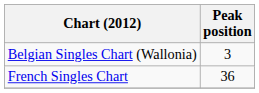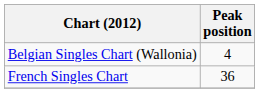 <table class="wikitable sortable">
 <tr>
 <th>Chart (2012)</th>
 <th>Peak<br>position</th>
 </tr>
 <tr>
 <td><a href='#'>Belgian Singles Chart</a> (Wallonia)</td>
-<td style="text-align:center;">3</td>
+<td style="text-align:center;">4</td>
 </tr>
 <tr>
 <td><a href='#'>French Singles Chart</a></td>
 <td style="text-align:center;">36</td>
 </tr>
 <tr>
 </tr>
 </table>
